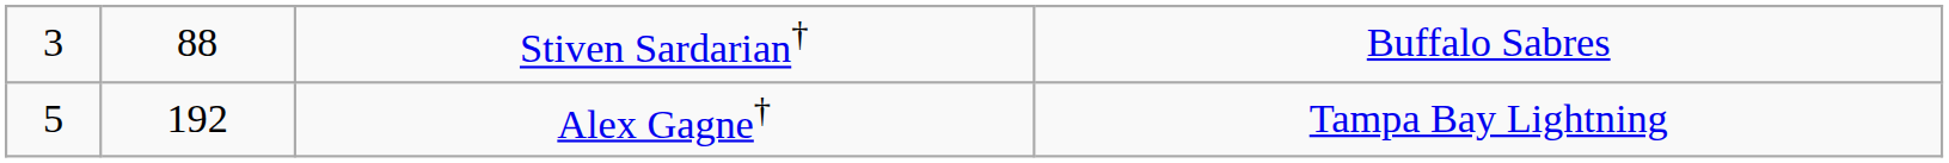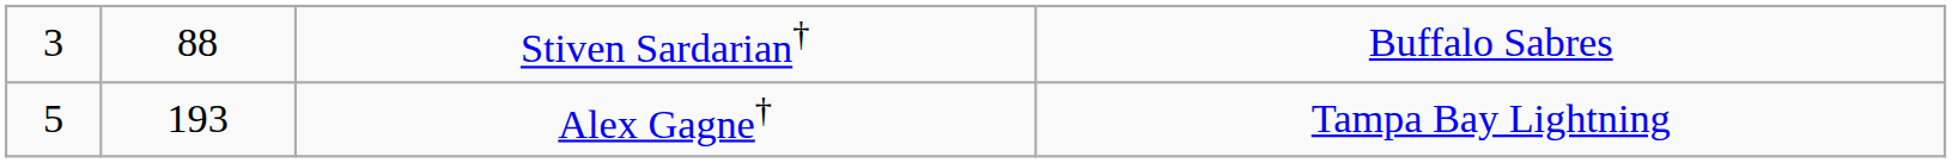 <table class="wikitable" width="60%">
 <tr align="center" bgcolor="">
 <td>3</td>
 <td>88</td>
 <td><a href='#'>Stiven Sardarian</a><sup>†</sup></td>
 <td><a href='#'>Buffalo Sabres</a></td>
 </tr>
 <tr align="center" bgcolor="">
 <td>5</td>
-<td>192</td>
+<td>193</td>
 <td><a href='#'>Alex Gagne</a><sup>†</sup></td>
 <td><a href='#'>Tampa Bay Lightning</a></td>
 </tr>
 </table>
